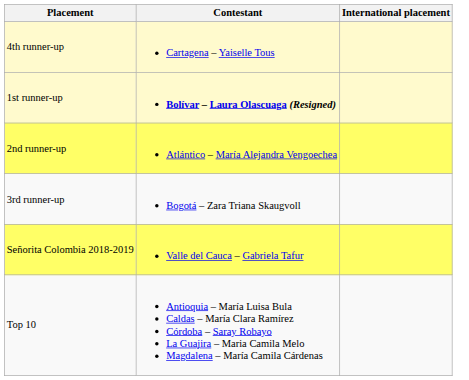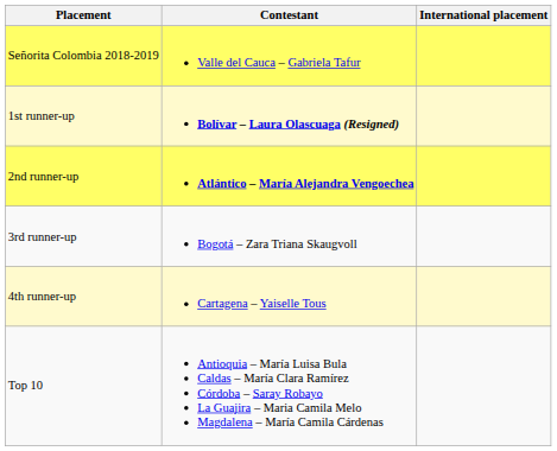 <table class="wikitable sortable" style="font-size: 95%;">
 <tr>
 <th>Placement</th>
 <th>Contestant</th>
 <th>International placement</th>
 </tr>
-<tr style="background:#FFFACD;">
-<td>4th runner-up</td>
-<td><br><ul><li><a href='#'>Cartagena</a> – <a href='#'>Yaiselle Tous</a></li></ul></td>
+<tr style="background:#FFFF66;">
+<td>Señorita Colombia 2018-2019</td>
+<td><br><ul><li><a href='#'>Valle del Cauca</a> – <a href='#'>Gabriela Tafur</a></li></ul></td>
 <td></td>
 </tr>
 <tr style="background:#FFFACD;">
 <td>1st runner-up</td>
 <td><strong><br><ul><li><a href='#'>Bolívar</a> – <a href='#'>Laura Olascuaga</a> <em>(Resigned)</em></li></ul></strong></td>
 <td></td>
 </tr>
 <tr style="background:#FFFF66;">
 <td>2nd runner-up</td>
-<td><br><ul><li><a href='#'>Atlántico</a> – <a href='#'>María Alejandra Vengoechea</a></li></ul></td>
+<td><strong><br><ul><li><a href='#'>Atlántico</a> – <a href='#'>María Alejandra Vengoechea</a></li></ul></strong></td>
 <td></td>
 </tr>
 <tr>
 <td>3rd runner-up</td>
 <td><br><ul><li><a href='#'>Bogotá</a> – Zara Triana Skaugvoll</li></ul></td>
 </tr>
-<tr style="background:#FFFF66;">
-<td>Señorita Colombia 2018-2019</td>
-<td><br><ul><li><a href='#'>Valle del Cauca</a> – <a href='#'>Gabriela Tafur</a></li></ul></td>
+<tr style="background:#FFFACD;">
+<td>4th runner-up</td>
+<td><br><ul><li><a href='#'>Cartagena</a> – <a href='#'>Yaiselle Tous</a></li></ul></td>
 <td></td>
 </tr>
 <tr>
 <td>Top 10</td>
 <td><br><ul><li><a href='#'>Antioquia</a> – María Luisa Bula</li><li><a href='#'>Caldas</a> – María Clara Ramírez</li><li><a href='#'>Córdoba</a> – <a href='#'>Saray Robayo</a></li><li><a href='#'>La Guajira</a> – Maria Camila Melo</li><li><a href='#'>Magdalena</a> – María Camila Cárdenas</li></ul></td>
 </tr>
 </table>
